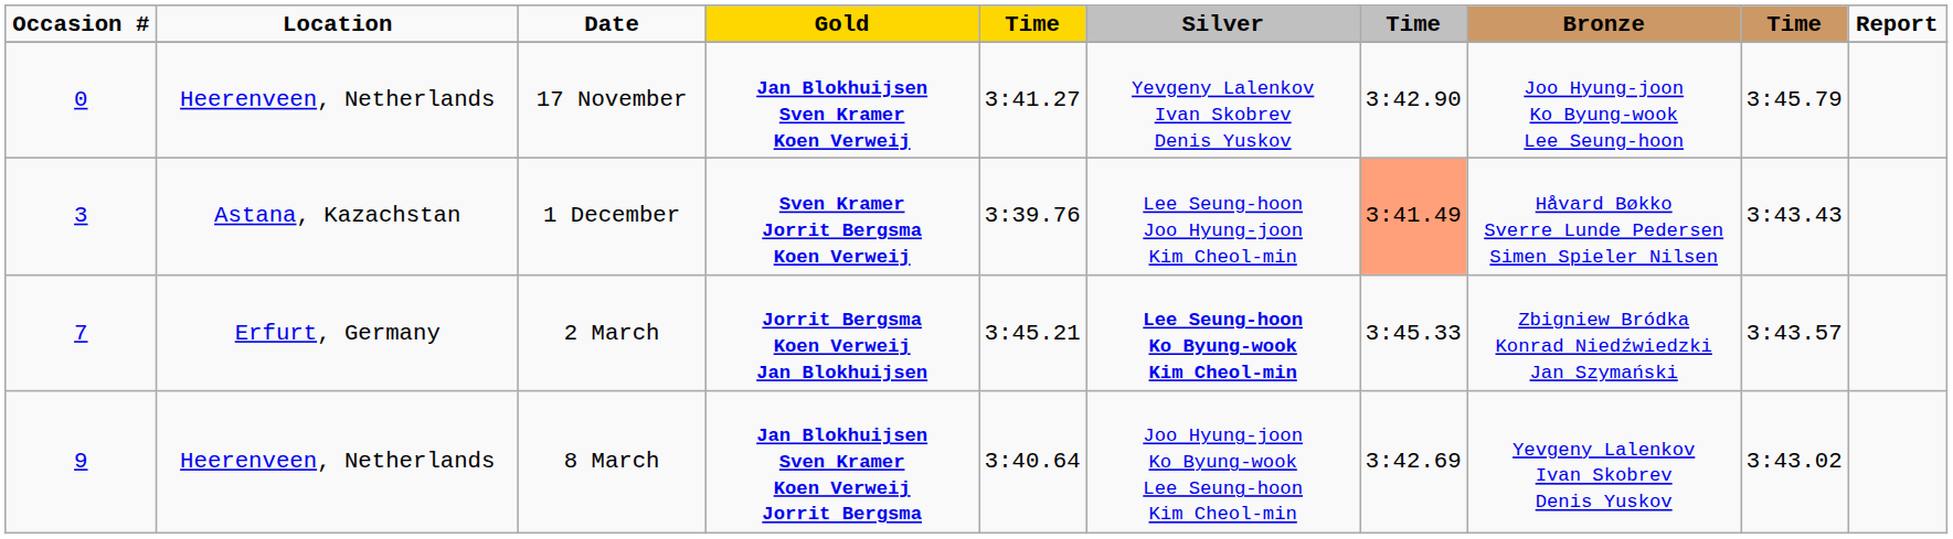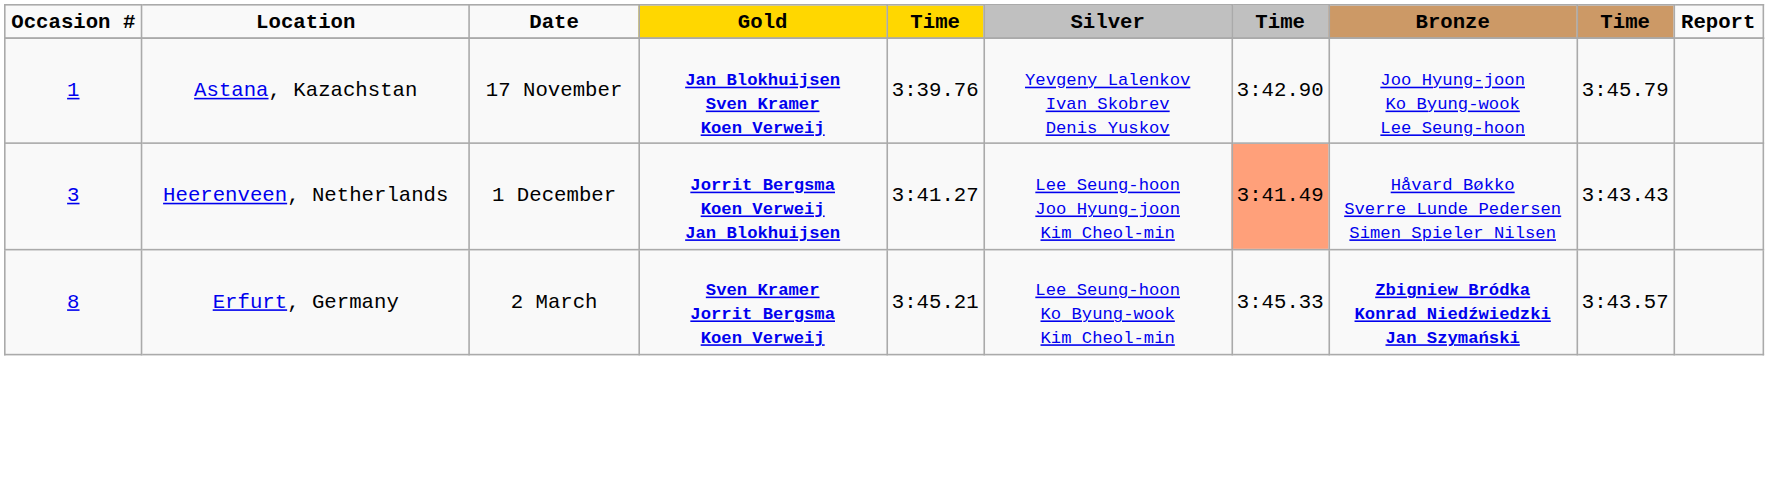 <table class="wikitable">
 <tr>
 <td width="80" align="center"><strong>Occasion #</strong></td>
 <td width="200" align="center"><strong>Location</strong></td>
 <td width="100" align="center"><strong>Date</strong></td>
 <td width="150" bgcolor="gold" align="center"><strong>Gold</strong></td>
 <td width="50" bgcolor="gold" align="center"><strong>Time</strong></td>
 <td width="150" bgcolor="silver" align="center"><strong>Silver</strong></td>
 <td width="50" bgcolor="silver" align="center"><strong>Time</strong></td>
 <td width="150" bgcolor="#CC9966" align="center"><strong>Bronze</strong></td>
 <td width="50" bgcolor="#CC9966" align="center"><strong>Time</strong></td>
 <td width="50" align="center"><strong>Report</strong></td>
 </tr>
 <tr bgcolor="#cccccc">
 </tr>
 <tr>
-<td align="center"><a href='#'>0</a></td>
-<td align="center"><a href='#'>Heerenveen</a>, Netherlands</td>
+<td align="center"><a href='#'>1</a></td>
+<td align="center"><a href='#'>Astana</a>, Kazachstan</td>
 <td align="center">17 November</td>
 <td align="center"><strong></strong><br><small><strong><a href='#'>Jan Blokhuijsen</a><br><a href='#'>Sven Kramer</a><br><a href='#'>Koen Verweij</a></strong></small></td>
-<td align="center">3:41.27</td>
+<td align="center">3:39.76</td>
 <td align="center"><br><small><a href='#'>Yevgeny Lalenkov</a><br><a href='#'>Ivan Skobrev</a><br><a href='#'>Denis Yuskov</a></small></td>
 <td align="center">3:42.90</td>
 <td align="center"><br><small><a href='#'>Joo Hyung-joon</a><br><a href='#'>Ko Byung-wook</a><br><a href='#'>Lee Seung-hoon</a></small></td>
 <td align="center">3:45.79</td>
 <td align="center"></td>
 </tr>
 <tr>
 <td align="center"><a href='#'>3</a></td>
-<td align="center"><a href='#'>Astana</a>, Kazachstan</td>
+<td align="center"><a href='#'>Heerenveen</a>, Netherlands</td>
 <td align="center">1 December</td>
-<td align="center"><strong></strong><br><small><strong><a href='#'>Sven Kramer</a><br><a href='#'>Jorrit Bergsma</a><br><a href='#'>Koen Verweij</a></strong></small></td>
-<td align="center">3:39.76</td>
+<td align="center"><strong></strong><br><small><strong><a href='#'>Jorrit Bergsma</a><br><a href='#'>Koen Verweij</a><br><a href='#'>Jan Blokhuijsen</a></strong></small></td>
+<td align="center">3:41.27</td>
 <td align="center"><br><small><a href='#'>Lee Seung-hoon</a><br><a href='#'>Joo Hyung-joon</a><br><a href='#'>Kim Cheol-min</a></small></td>
 <td align="center" style="background: lightsalmon;">3:41.49</td>
 <td align="center"><br><small><a href='#'>Håvard Bøkko</a><br><a href='#'>Sverre Lunde Pedersen</a><br><a href='#'>Simen Spieler Nilsen</a></small></td>
 <td align="center">3:43.43</td>
 <td align="center"></td>
 </tr>
 <tr>
-<td align="center"><a href='#'>7</a></td>
+<td align="center"><a href='#'>8</a></td>
 <td align="center"><a href='#'>Erfurt</a>, Germany</td>
 <td align="center">2 March</td>
-<td align="center"><strong></strong><br><small><strong><a href='#'>Jorrit Bergsma</a><br><a href='#'>Koen Verweij</a><br><a href='#'>Jan Blokhuijsen</a></strong></small></td>
+<td align="center"><strong></strong><br><small><strong><a href='#'>Sven Kramer</a><br><a href='#'>Jorrit Bergsma</a><br><a href='#'>Koen Verweij</a></strong></small></td>
 <td align="center">3:45.21</td>
-<td align="center"><strong><br><small><a href='#'>Lee Seung-hoon</a><br><a href='#'>Ko Byung-wook</a><br><a href='#'>Kim Cheol-min</a></small></strong></td>
+<td align="center"><br><small><a href='#'>Lee Seung-hoon</a><br><a href='#'>Ko Byung-wook</a><br><a href='#'>Kim Cheol-min</a></small></td>
 <td align="center">3:45.33</td>
-<td align="center"><br><small><a href='#'>Zbigniew Bródka</a><br><a href='#'>Konrad Niedźwiedzki</a><br><a href='#'>Jan Szymański</a></small></td>
+<td align="center"><strong><br><small><a href='#'>Zbigniew Bródka</a><br><a href='#'>Konrad Niedźwiedzki</a><br><a href='#'>Jan Szymański</a></small></strong></td>
 <td align="center">3:43.57</td>
 <td align="center"></td>
 </tr>
-<tr>
-<td align="center"><a href='#'>9</a></td>
-<td align="center"><a href='#'>Heerenveen</a>, Netherlands</td>
-<td align="center">8 March</td>
-<td align="center"><strong></strong><br><small><strong><a href='#'>Jan Blokhuijsen</a><br><a href='#'>Sven Kramer</a><br><a href='#'>Koen Verweij</a><br><a href='#'>Jorrit Bergsma</a></strong></small></td>
-<td align="center">3:40.64</td>
-<td align="center"><br><small><a href='#'>Joo Hyung-joon</a><br><a href='#'>Ko Byung-wook</a><br><a href='#'>Lee Seung-hoon</a><br><a href='#'>Kim Cheol-min</a></small></td>
-<td align="center">3:42.69</td>
-<td align="center"><br><small><a href='#'>Yevgeny Lalenkov</a><br><a href='#'>Ivan Skobrev</a><br><a href='#'>Denis Yuskov</a></small></td>
-<td align="center">3:43.02</td>
-<td align="center"></td>
-</tr>
 </table>
